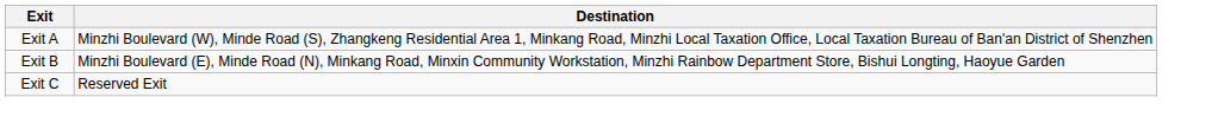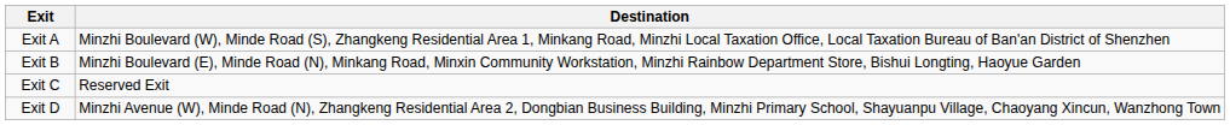 <table class="wikitable">
 <tr>
 <th style="width:70px">Exit</th>
 <th>Destination</th>
 </tr>
 <tr>
 <td align="center">Exit A</td>
 <td>Minzhi Boulevard (W), Minde Road (S), Zhangkeng Residential Area 1, Minkang Road, Minzhi Local Taxation Office, Local Taxation Bureau of Ban'an District of Shenzhen</td>
 </tr>
 <tr>
 <td align="center">Exit B</td>
 <td>Minzhi Boulevard (E), Minde Road (N), Minkang Road, Minxin Community Workstation, Minzhi Rainbow Department Store, Bishui Longting, Haoyue Garden</td>
 </tr>
 <tr>
 <td align="center">Exit C</td>
 <td>Reserved Exit</td>
 </tr>
+<tr>
+<td align="center">Exit D</td>
+<td>Minzhi Avenue (W), Minde Road (N), Zhangkeng Residential Area 2, Dongbian Business Building, Minzhi Primary School, Shayuanpu Village, Chaoyang Xincun, Wanzhong Town</td>
+</tr>
 </table>
